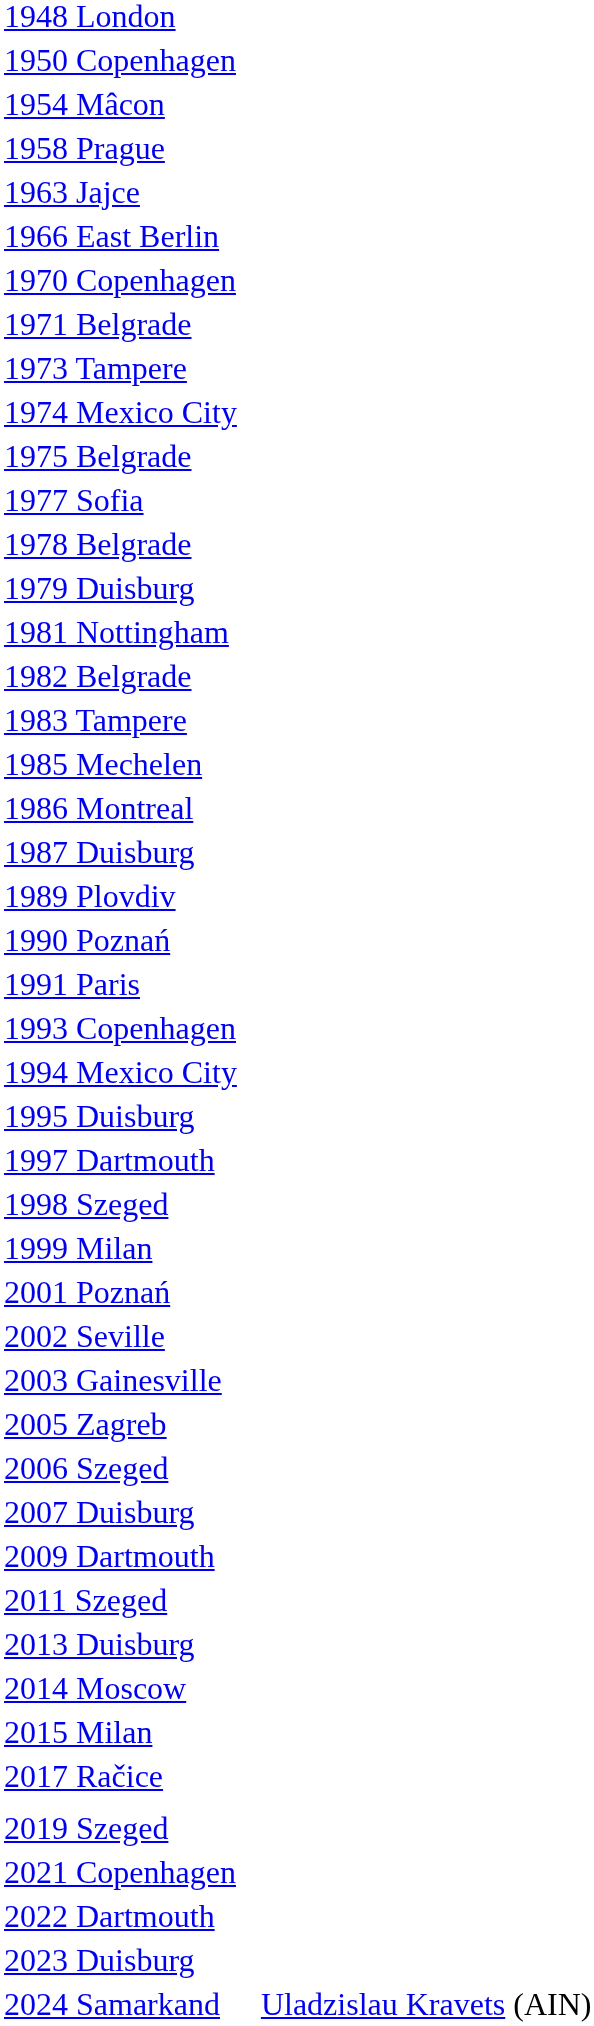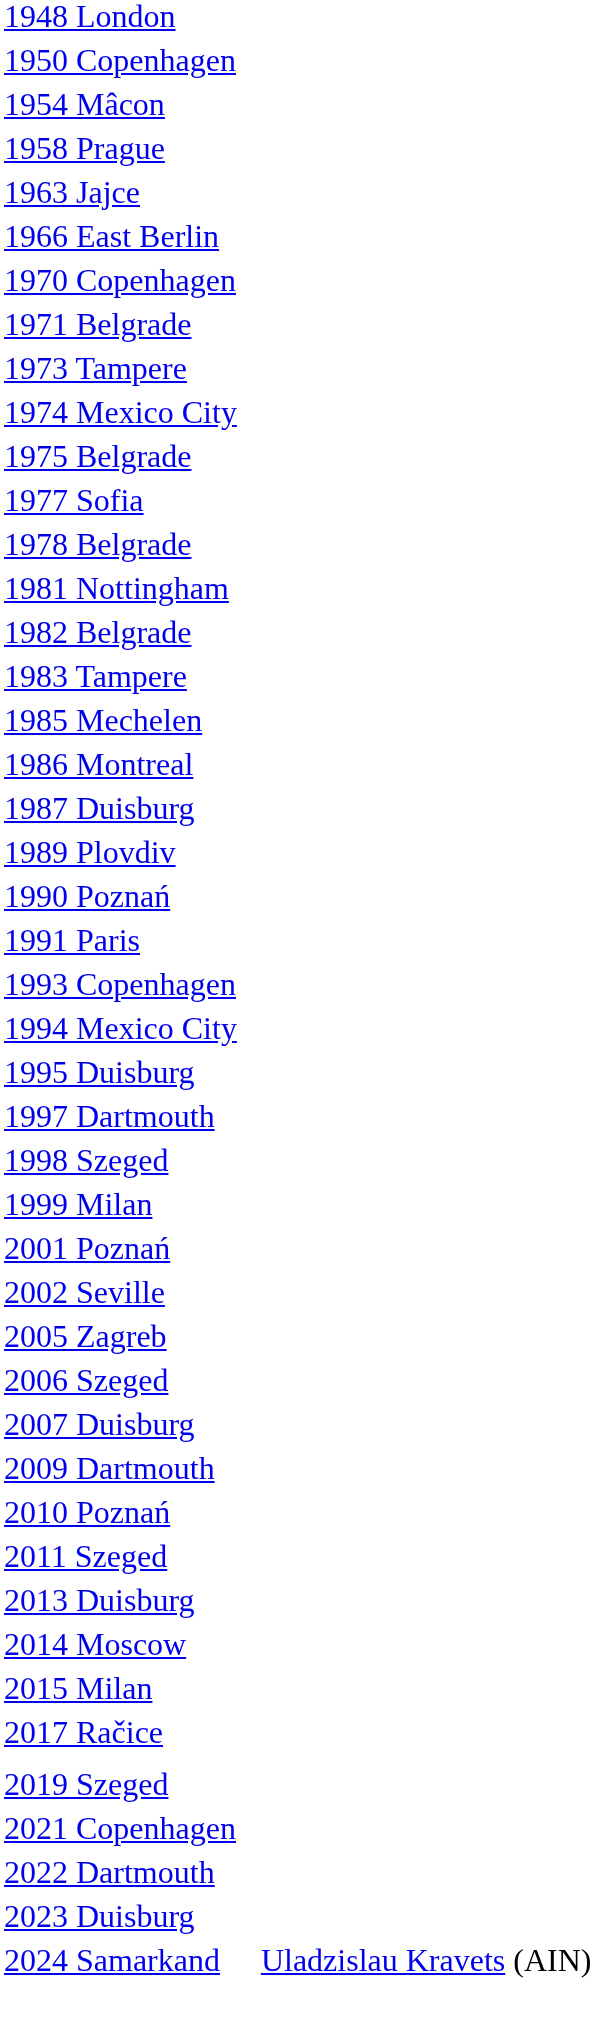 <table>
 <tr>
 <td><a href='#'>1948 London</a></td>
 <td></td>
 <td></td>
 <td></td>
 </tr>
 <tr>
 <td><a href='#'>1950 Copenhagen</a></td>
 <td></td>
 <td></td>
 <td></td>
 </tr>
 <tr>
 <td><a href='#'>1954 Mâcon</a></td>
 <td></td>
 <td></td>
 <td></td>
 </tr>
 <tr>
 <td><a href='#'>1958 Prague</a></td>
 <td></td>
 <td></td>
 <td></td>
 </tr>
 <tr>
 <td><a href='#'>1963 Jajce</a></td>
 <td></td>
 <td></td>
 <td></td>
 </tr>
 <tr>
 <td><a href='#'>1966 East Berlin</a></td>
 <td></td>
 <td></td>
 <td></td>
 </tr>
 <tr>
 <td><a href='#'>1970 Copenhagen</a></td>
 <td></td>
 <td></td>
 <td></td>
 </tr>
 <tr>
 <td><a href='#'>1971 Belgrade</a></td>
 <td></td>
 <td></td>
 <td></td>
 </tr>
 <tr>
 <td><a href='#'>1973 Tampere</a></td>
 <td></td>
 <td></td>
 <td></td>
 </tr>
 <tr>
 <td><a href='#'>1974 Mexico City</a></td>
 <td></td>
 <td></td>
 <td></td>
 </tr>
 <tr>
 <td><a href='#'>1975 Belgrade</a></td>
 <td></td>
 <td></td>
 <td></td>
 </tr>
 <tr>
 <td><a href='#'>1977 Sofia</a></td>
 <td></td>
 <td></td>
 <td></td>
 </tr>
 <tr>
 <td><a href='#'>1978 Belgrade</a></td>
-<td></td>
-<td></td>
-<td></td>
-</tr>
-<tr>
-<td><a href='#'>1979 Duisburg</a></td>
 <td></td>
 <td></td>
 <td></td>
 </tr>
 <tr>
 <td><a href='#'>1981 Nottingham</a></td>
 <td></td>
 <td></td>
 <td></td>
 </tr>
 <tr>
 <td><a href='#'>1982 Belgrade</a></td>
 <td></td>
 <td></td>
 <td></td>
 </tr>
 <tr>
 <td><a href='#'>1983 Tampere</a></td>
 <td></td>
 <td></td>
 <td></td>
 </tr>
 <tr>
 <td><a href='#'>1985 Mechelen</a></td>
 <td></td>
 <td></td>
 <td></td>
 </tr>
 <tr>
 <td><a href='#'>1986 Montreal</a></td>
 <td></td>
 <td></td>
 <td></td>
 </tr>
 <tr>
 <td><a href='#'>1987 Duisburg</a></td>
 <td></td>
 <td></td>
 <td></td>
 </tr>
 <tr>
 <td><a href='#'>1989 Plovdiv</a></td>
 <td></td>
 <td></td>
 <td></td>
 </tr>
 <tr>
 <td><a href='#'>1990 Poznań</a></td>
 <td></td>
 <td></td>
 <td></td>
 </tr>
 <tr>
 <td><a href='#'>1991 Paris</a></td>
 <td></td>
 <td></td>
 <td></td>
 </tr>
 <tr>
 <td><a href='#'>1993 Copenhagen</a></td>
 <td></td>
 <td></td>
 <td></td>
 </tr>
 <tr>
 <td><a href='#'>1994 Mexico City</a></td>
 <td></td>
 <td></td>
 <td></td>
 </tr>
 <tr>
 <td><a href='#'>1995 Duisburg</a></td>
 <td></td>
 <td></td>
 <td></td>
 </tr>
 <tr>
 <td><a href='#'>1997 Dartmouth</a></td>
 <td></td>
 <td></td>
 <td></td>
 </tr>
 <tr>
 <td><a href='#'>1998 Szeged</a></td>
 <td></td>
 <td></td>
 <td></td>
 </tr>
 <tr>
 <td><a href='#'>1999 Milan</a></td>
 <td></td>
 <td></td>
 <td></td>
 </tr>
 <tr>
 <td><a href='#'>2001 Poznań</a></td>
 <td></td>
 <td></td>
 <td></td>
 </tr>
 <tr>
 <td><a href='#'>2002 Seville</a></td>
 <td></td>
 <td></td>
 <td></td>
 </tr>
 <tr>
-<td><a href='#'>2003 Gainesville</a></td>
-<td></td>
-<td></td>
-<td></td>
-</tr>
-<tr>
 <td><a href='#'>2005 Zagreb</a></td>
 <td></td>
 <td></td>
 <td></td>
 </tr>
 <tr>
 <td><a href='#'>2006 Szeged</a></td>
 <td></td>
 <td></td>
 <td></td>
 </tr>
 <tr>
 <td><a href='#'>2007 Duisburg</a></td>
 <td></td>
 <td></td>
 <td></td>
 </tr>
 <tr>
 <td><a href='#'>2009 Dartmouth</a></td>
+<td></td>
+<td></td>
+<td></td>
+</tr>
+<tr>
+<td><a href='#'>2010 Poznań</a></td>
 <td></td>
 <td></td>
 <td></td>
 </tr>
 <tr>
 <td><a href='#'>2011 Szeged</a></td>
 <td></td>
 <td></td>
 <td></td>
 </tr>
 <tr>
 <td><a href='#'>2013 Duisburg</a></td>
 <td></td>
 <td></td>
 <td></td>
 </tr>
 <tr>
 <td><a href='#'>2014 Moscow</a></td>
 <td></td>
 <td></td>
 <td></td>
 </tr>
 <tr>
 <td><a href='#'>2015 Milan</a></td>
 <td></td>
 <td></td>
 <td></td>
 </tr>
 <tr>
 <td><a href='#'>2017 Račice</a></td>
 <td></td>
 <td></td>
 <td></td>
 </tr>
 <tr>
 <td></td>
 <td></td>
 <td></td>
 <td></td>
 </tr>
 <tr>
 <td><a href='#'>2019 Szeged</a></td>
 <td></td>
 <td></td>
 <td></td>
 </tr>
 <tr>
 <td><a href='#'>2021 Copenhagen</a></td>
 <td></td>
 <td></td>
 <td></td>
 </tr>
 <tr>
 <td><a href='#'>2022 Dartmouth</a></td>
 <td></td>
 <td></td>
 <td></td>
 </tr>
 <tr>
 <td><a href='#'>2023 Duisburg</a></td>
 <td></td>
 <td></td>
 <td></td>
 </tr>
 <tr>
 <td><a href='#'>2024 Samarkand</a></td>
 <td></td>
 <td></td>
 <td><a href='#'>Uladzislau Kravets</a> (AIN)</td>
 </tr>
 </table>
